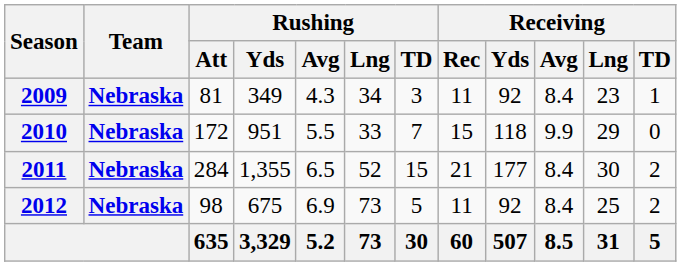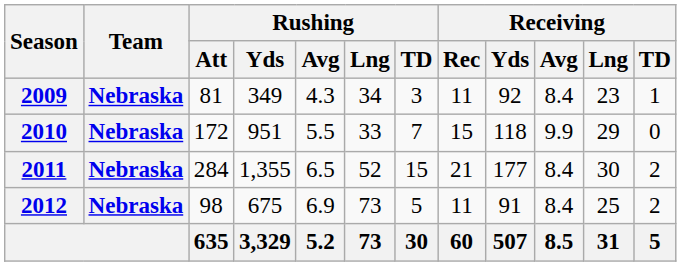 <table class=wikitable style="text-align:center">
 <tr>
 <th rowspan="2">Season</th>
 <th rowspan="2">Team</th>
 <th colspan="5">Rushing</th>
 <th colspan="5">Receiving</th>
 </tr>
 <tr>
 <th>Att</th>
 <th>Yds</th>
 <th>Avg</th>
 <th>Lng</th>
 <th>TD</th>
 <th>Rec</th>
 <th>Yds</th>
 <th>Avg</th>
 <th>Lng</th>
 <th>TD</th>
 </tr>
 <tr>
 <th><a href='#'>2009</a></th>
 <th><a href='#'>Nebraska</a></th>
 <td>81</td>
 <td>349</td>
 <td>4.3</td>
 <td>34</td>
 <td>3</td>
 <td>11</td>
 <td>92</td>
 <td>8.4</td>
 <td>23</td>
 <td>1</td>
 </tr>
 <tr>
 <th><a href='#'>2010</a></th>
 <th><a href='#'>Nebraska</a></th>
 <td>172</td>
 <td>951</td>
 <td>5.5</td>
 <td>33</td>
 <td>7</td>
 <td>15</td>
 <td>118</td>
 <td>9.9</td>
 <td>29</td>
 <td>0</td>
 </tr>
 <tr>
 <th><a href='#'>2011</a></th>
 <th><a href='#'>Nebraska</a></th>
 <td>284</td>
 <td>1,355</td>
 <td>6.5</td>
 <td>52</td>
 <td>15</td>
 <td>21</td>
 <td>177</td>
 <td>8.4</td>
 <td>30</td>
 <td>2</td>
 </tr>
 <tr>
 <th><a href='#'>2012</a></th>
 <th><a href='#'>Nebraska</a></th>
 <td>98</td>
 <td>675</td>
 <td>6.9</td>
 <td>73</td>
 <td>5</td>
 <td>11</td>
-<td>92</td>
+<td>91</td>
 <td>8.4</td>
 <td>25</td>
 <td>2</td>
 </tr>
 <tr>
 <th colspan="2"></th>
 <th>635</th>
 <th>3,329</th>
 <th>5.2</th>
 <th>73</th>
 <th>30</th>
 <th>60</th>
 <th>507</th>
 <th>8.5</th>
 <th>31</th>
 <th>5</th>
 </tr>
 </table>
